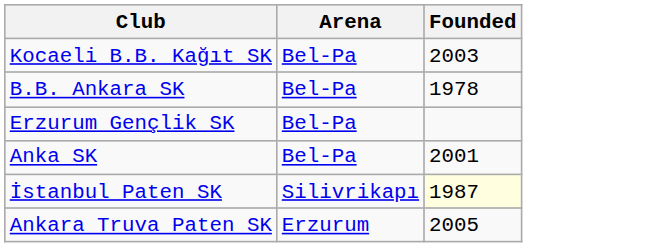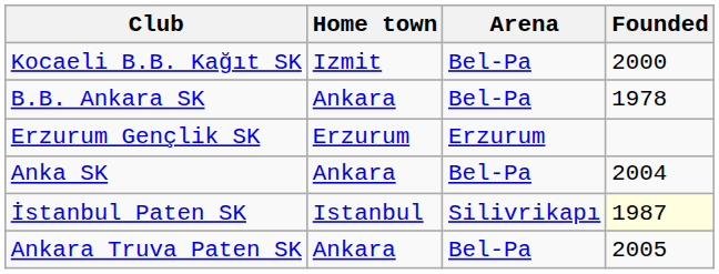 <table class="wikitable">
 <tr>
 <th>Club</th>
+<th>Home town</th>
 <th>Arena</th>
 <th>Founded</th>
 </tr>
 <tr>
 <td><a href='#'>Kocaeli B.B. Kağıt SK</a></td>
+<td><a href='#'>Izmit</a></td>
 <td><a href='#'>Bel-Pa</a></td>
-<td>2003</td>
+<td>2000</td>
 </tr>
 <tr>
 <td><a href='#'>B.B. Ankara SK</a></td>
+<td><a href='#'>Ankara</a></td>
 <td><a href='#'>Bel-Pa</a></td>
 <td>1978</td>
 </tr>
 <tr>
 <td><a href='#'>Erzurum Gençlik SK</a></td>
-<td><a href='#'>Bel-Pa</a></td>
+<td><a href='#'>Erzurum</a></td>
+<td><a href='#'>Erzurum</a></td>
 <td></td>
 </tr>
 <tr>
 <td><a href='#'>Anka SK</a></td>
+<td><a href='#'>Ankara</a></td>
 <td><a href='#'>Bel-Pa</a></td>
-<td>2001</td>
+<td>2004</td>
 </tr>
 <tr>
 <td><a href='#'>İstanbul Paten SK</a></td>
+<td><a href='#'>Istanbul</a></td>
 <td><a href='#'>Silivrikapı</a></td>
 <td style="background: lightyellow;">1987</td>
 </tr>
 <tr>
 <td><a href='#'>Ankara Truva Paten SK</a></td>
-<td><a href='#'>Erzurum</a></td>
+<td><a href='#'>Ankara</a></td>
+<td><a href='#'>Bel-Pa</a></td>
 <td>2005</td>
 </tr>
 </table>
